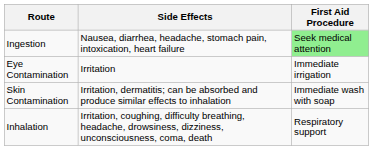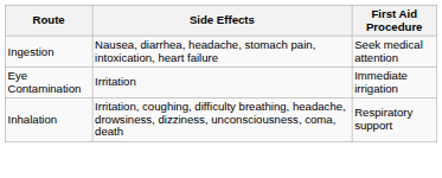 <table class="wikitable">
 <tr>
 <th><strong>Route</strong></th>
 <th>Side Effects</th>
 <th>First Aid Procedure</th>
 </tr>
 <tr>
 <td>Ingestion</td>
 <td>Nausea, diarrhea, headache, stomach pain, intoxication, heart failure</td>
-<td style="background: lightgreen;">Seek medical attention</td>
+<td>Seek medical attention</td>
 </tr>
 <tr>
 <td>Eye Contamination</td>
 <td>Irritation</td>
 <td>Immediate irrigation</td>
 </tr>
 <tr>
-<td>Skin Contamination</td>
-<td>Irritation, dermatitis; can be absorbed and produce similar effects to inhalation</td>
-<td>Immediate wash with soap</td>
-</tr>
-<tr>
 <td>Inhalation</td>
 <td>Irritation, coughing, difficulty breathing, headache, drowsiness, dizziness, unconsciousness, coma, death</td>
 <td>Respiratory support</td>
 </tr>
 </table>
